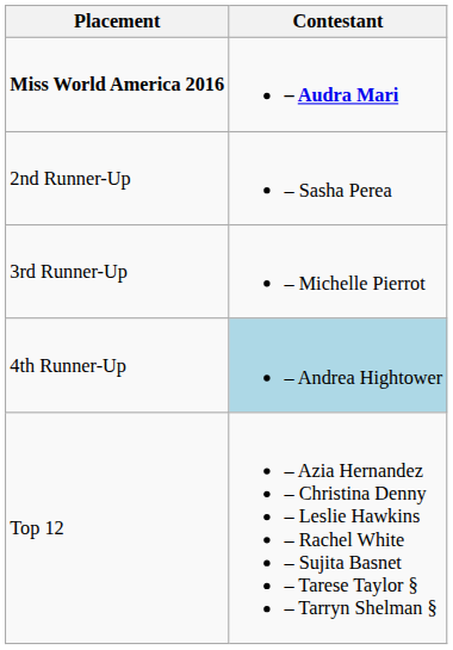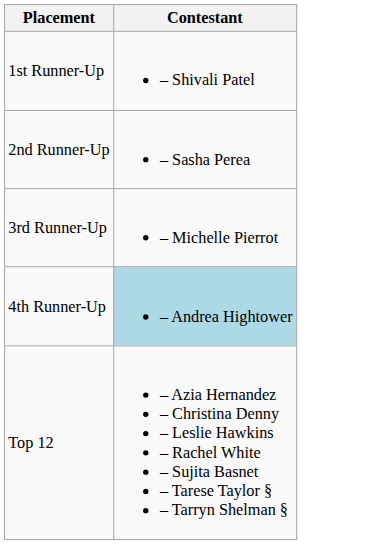 <table class="wikitable sortable" style="font-size: 95%;">
 <tr>
 <th>Placement</th>
 <th>Contestant</th>
 </tr>
 <tr>
-<td><strong>Miss World America 2016</strong></td>
-<td><br><ul><li><strong> – <a href='#'>Audra Mari</a></strong></li></ul></td>
+<td>1st Runner-Up</td>
+<td><br><ul><li> – Shivali Patel</li></ul></td>
 </tr>
 <tr>
 <td>2nd Runner-Up</td>
 <td><br><ul><li> – Sasha Perea</li></ul></td>
 </tr>
 <tr>
 <td>3rd Runner-Up</td>
 <td><br><ul><li> – Michelle Pierrot</li></ul></td>
 </tr>
 <tr>
 <td>4th Runner-Up</td>
 <td style="background: lightblue;"><br><ul><li> – Andrea Hightower</li></ul></td>
 </tr>
 <tr>
 <td>Top 12</td>
 <td><br><ul><li> – Azia Hernandez</li><li> – Christina Denny</li><li> – Leslie Hawkins</li><li> – Rachel White</li><li> – Sujita Basnet</li><li> – Tarese Taylor §</li><li> – Tarryn Shelman §</li></ul></td>
 </tr>
 </table>
